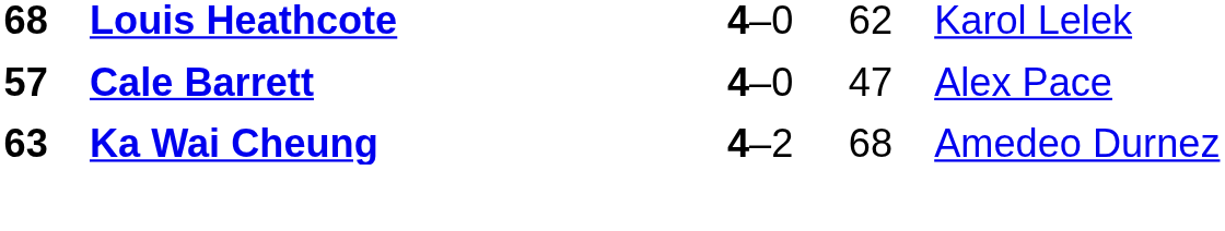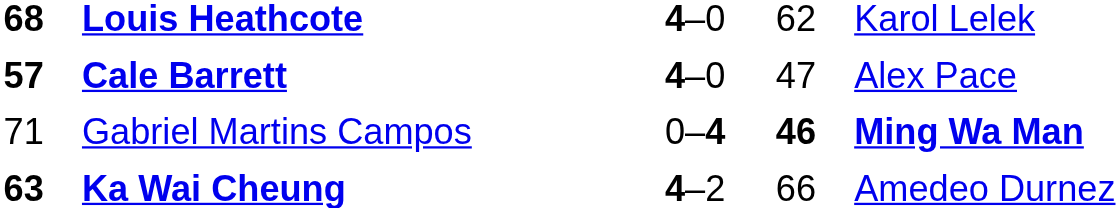 <table width="100%" cellspacing="5">
 <tr>
 <th width=5%></th>
 <th width=40%></th>
 <th width=10%></th>
 <th width=5%></th>
 <th width=40%></th>
 </tr>
 <tr>
 <td><strong>68</strong></td>
 <td> <strong><a href='#'>Louis Heathcote</a></strong></td>
 <td align="center"><strong>4</strong>–0</td>
 <td>62</td>
 <td> <a href='#'>Karol Lelek</a></td>
 </tr>
 <tr>
 <td><strong>57</strong></td>
 <td> <strong><a href='#'>Cale Barrett</a></strong></td>
 <td align="center"><strong>4</strong>–0</td>
 <td>47</td>
 <td> <a href='#'>Alex Pace</a></td>
 </tr>
 <tr>
+<td>71</td>
+<td> <a href='#'>Gabriel Martins Campos</a></td>
+<td align="center">0–<strong>4</strong></td>
+<td><strong>46</strong></td>
+<td> <strong><a href='#'>Ming Wa Man</a></strong></td>
+</tr>
+<tr>
 <td><strong>63</strong></td>
 <td> <strong><a href='#'>Ka Wai Cheung</a></strong></td>
 <td align="center"><strong>4</strong>–2</td>
-<td>68</td>
+<td>66</td>
 <td> <a href='#'>Amedeo Durnez</a></td>
 </tr>
 </table>
